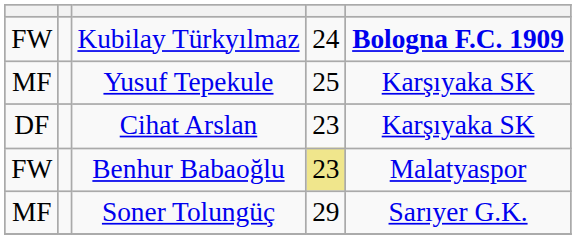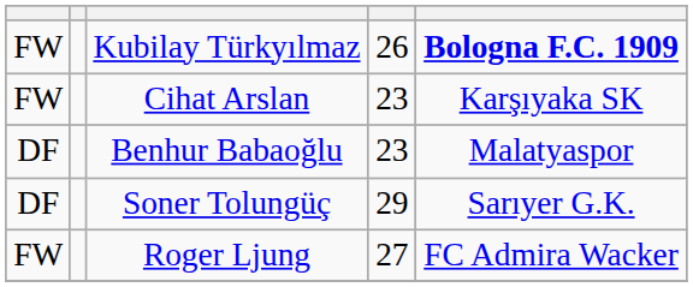 <table class="wikitable sortable" style="text-align: center">
 <tr>
 <th></th>
 <th></th>
 <th></th>
 <th></th>
 <th></th>
 </tr>
 <tr>
 <td>FW</td>
 <td></td>
 <td><a href='#'>Kubilay Türkyılmaz</a></td>
-<td>24</td>
+<td>26</td>
 <td><strong><a href='#'>Bologna F.C. 1909</a></strong></td>
 </tr>
 <tr>
-<td>MF</td>
-<td></td>
-<td><a href='#'>Yusuf Tepekule</a></td>
-<td>25</td>
-<td><a href='#'>Karşıyaka SK</a></td>
-</tr>
-<tr>
-<td>DF</td>
+<td>FW</td>
 <td></td>
 <td><a href='#'>Cihat Arslan</a></td>
 <td>23</td>
 <td><a href='#'>Karşıyaka SK</a></td>
 </tr>
 <tr>
-<td>FW</td>
+<td>DF</td>
 <td></td>
 <td><a href='#'>Benhur Babaoğlu</a></td>
-<td style="background: khaki;">23</td>
+<td>23</td>
 <td><a href='#'>Malatyaspor</a></td>
 </tr>
 <tr>
-<td>MF</td>
+<td>DF</td>
 <td></td>
 <td><a href='#'>Soner Tolungüç</a></td>
 <td>29</td>
 <td><a href='#'>Sarıyer G.K.</a></td>
 </tr>
 <tr>
+<td>FW</td>
+<td></td>
+<td><a href='#'>Roger Ljung</a></td>
+<td>27</td>
+<td><a href='#'>FC Admira Wacker</a></td>
+</tr>
+<tr>
 </tr>
 </table>
